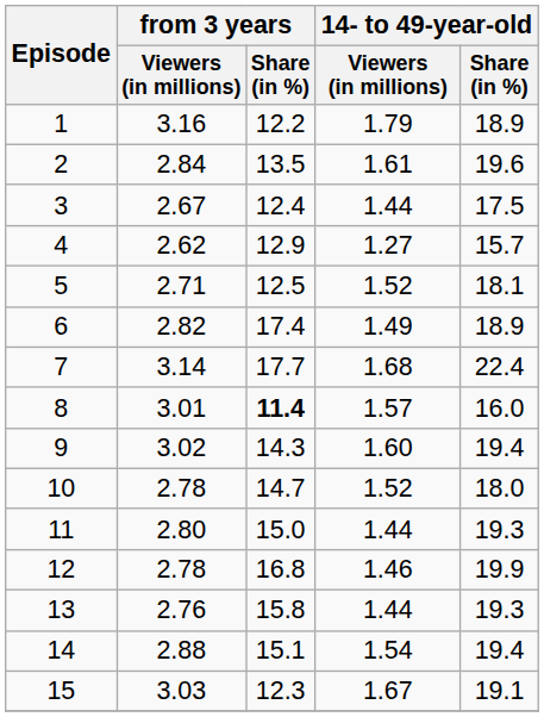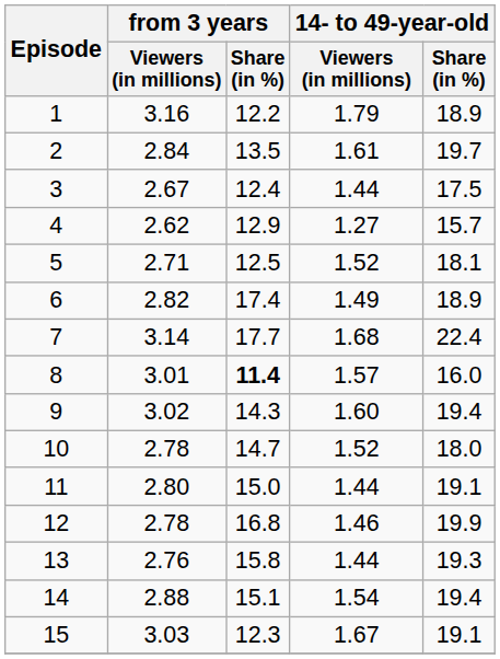 <table class="wikitable" style="text-align:center">
 <tr>
 <th align="center" rowspan=2>Episode</th>
 <th align="center" colspan=2>from 3 years</th>
 <th align="center" colspan=2>14- to 49-year-old</th>
 </tr>
 <tr>
 <th style="font-size:smaller">Viewers<br>(in millions)</th>
 <th style="font-size:smaller">Share<br>(in %)</th>
 <th style="font-size:smaller">Viewers<br>(in millions)</th>
 <th style="font-size:smaller">Share<br>(in %)</th>
 </tr>
 <tr>
 <td>1</td>
 <td>3.16</td>
 <td>12.2</td>
 <td>1.79</td>
 <td>18.9</td>
 </tr>
 <tr>
 <td>2</td>
 <td>2.84</td>
 <td>13.5</td>
 <td>1.61</td>
-<td>19.6</td>
+<td>19.7</td>
 </tr>
 <tr>
 <td>3</td>
 <td>2.67</td>
 <td>12.4</td>
 <td>1.44</td>
 <td>17.5</td>
 </tr>
 <tr>
 <td>4</td>
 <td>2.62</td>
 <td>12.9</td>
 <td>1.27</td>
 <td>15.7</td>
 </tr>
 <tr>
 <td>5</td>
 <td>2.71</td>
 <td>12.5</td>
 <td>1.52</td>
 <td>18.1</td>
 </tr>
 <tr>
 <td>6</td>
 <td>2.82</td>
 <td>17.4</td>
 <td>1.49</td>
 <td>18.9</td>
 </tr>
 <tr>
 <td>7</td>
 <td>3.14</td>
 <td>17.7</td>
 <td>1.68</td>
 <td>22.4</td>
 </tr>
 <tr>
 <td>8</td>
 <td>3.01</td>
 <td><strong>11.4</strong></td>
 <td>1.57</td>
 <td>16.0</td>
 </tr>
 <tr>
 <td>9</td>
 <td>3.02</td>
 <td>14.3</td>
 <td>1.60</td>
 <td>19.4</td>
 </tr>
 <tr>
 <td>10</td>
 <td>2.78</td>
 <td>14.7</td>
 <td>1.52</td>
 <td>18.0</td>
 </tr>
 <tr>
 <td>11</td>
 <td>2.80</td>
 <td>15.0</td>
 <td>1.44</td>
-<td>19.3</td>
+<td>19.1</td>
 </tr>
 <tr>
 <td>12</td>
 <td>2.78</td>
 <td>16.8</td>
 <td>1.46</td>
 <td>19.9</td>
 </tr>
 <tr>
 <td>13</td>
 <td>2.76</td>
 <td>15.8</td>
 <td>1.44</td>
 <td>19.3</td>
 </tr>
 <tr>
 <td>14</td>
 <td>2.88</td>
 <td>15.1</td>
 <td>1.54</td>
 <td>19.4</td>
 </tr>
 <tr>
 <td>15</td>
 <td>3.03</td>
 <td>12.3</td>
 <td>1.67</td>
 <td>19.1</td>
 </tr>
 <tr>
 </tr>
 </table>
